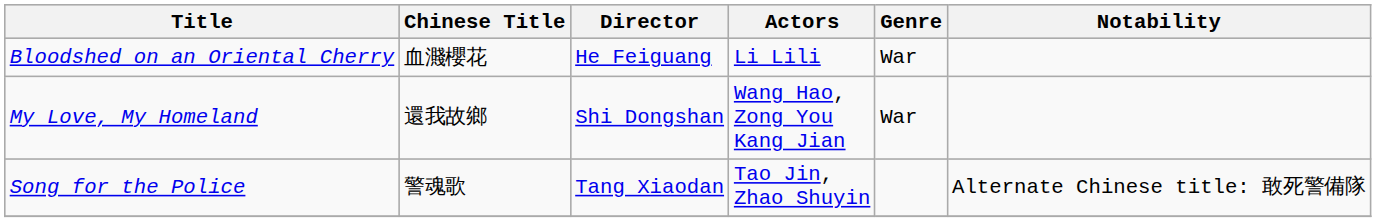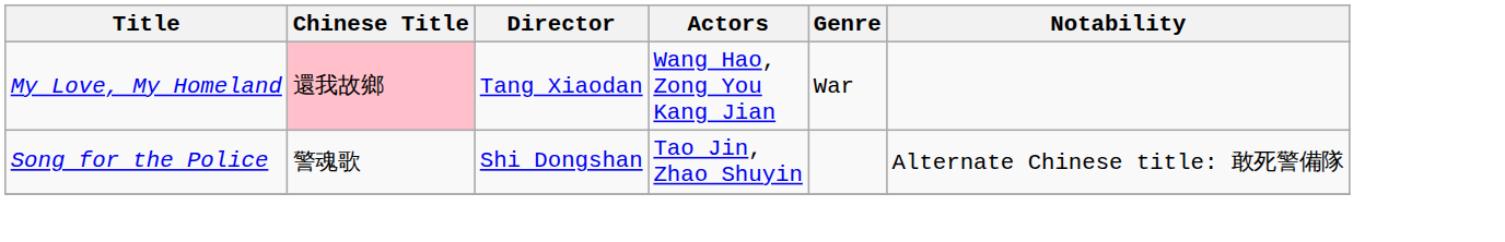 <table class="wikitable">
 <tr>
 <th>Title</th>
 <th>Chinese Title</th>
 <th>Director</th>
 <th>Actors</th>
 <th>Genre</th>
 <th>Notability</th>
 </tr>
 <tr>
-<td><em><a href='#'>Bloodshed on an Oriental Cherry</a></em></td>
-<td>血濺櫻花</td>
-<td><a href='#'>He Feiguang</a></td>
-<td><a href='#'>Li Lili</a></td>
-<td>War</td>
-<td></td>
-</tr>
-<tr>
 <td><em><a href='#'>My Love, My Homeland</a></em></td>
-<td>還我故鄉</td>
-<td><a href='#'>Shi Dongshan</a></td>
+<td style="background: pink;">還我故鄉</td>
+<td><a href='#'>Tang Xiaodan</a></td>
 <td><a href='#'>Wang Hao</a>,<br><a href='#'>Zong You</a><br><a href='#'>Kang Jian</a></td>
 <td>War</td>
 <td></td>
 </tr>
 <tr>
 <td><em><a href='#'>Song for the Police</a></em></td>
 <td>警魂歌</td>
-<td><a href='#'>Tang Xiaodan</a></td>
+<td><a href='#'>Shi Dongshan</a></td>
 <td><a href='#'>Tao Jin</a>,<br><a href='#'>Zhao Shuyin</a></td>
 <td></td>
 <td>Alternate Chinese title: 敢死警備隊</td>
 </tr>
 <tr>
 </tr>
 </table>
